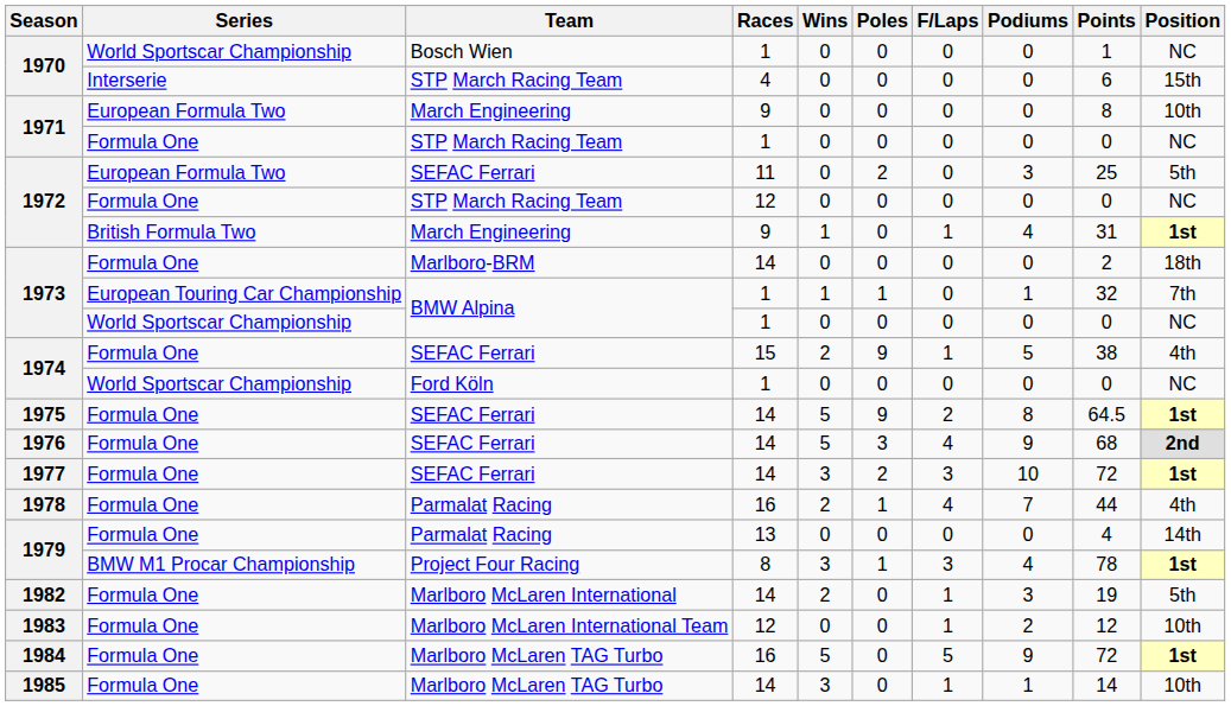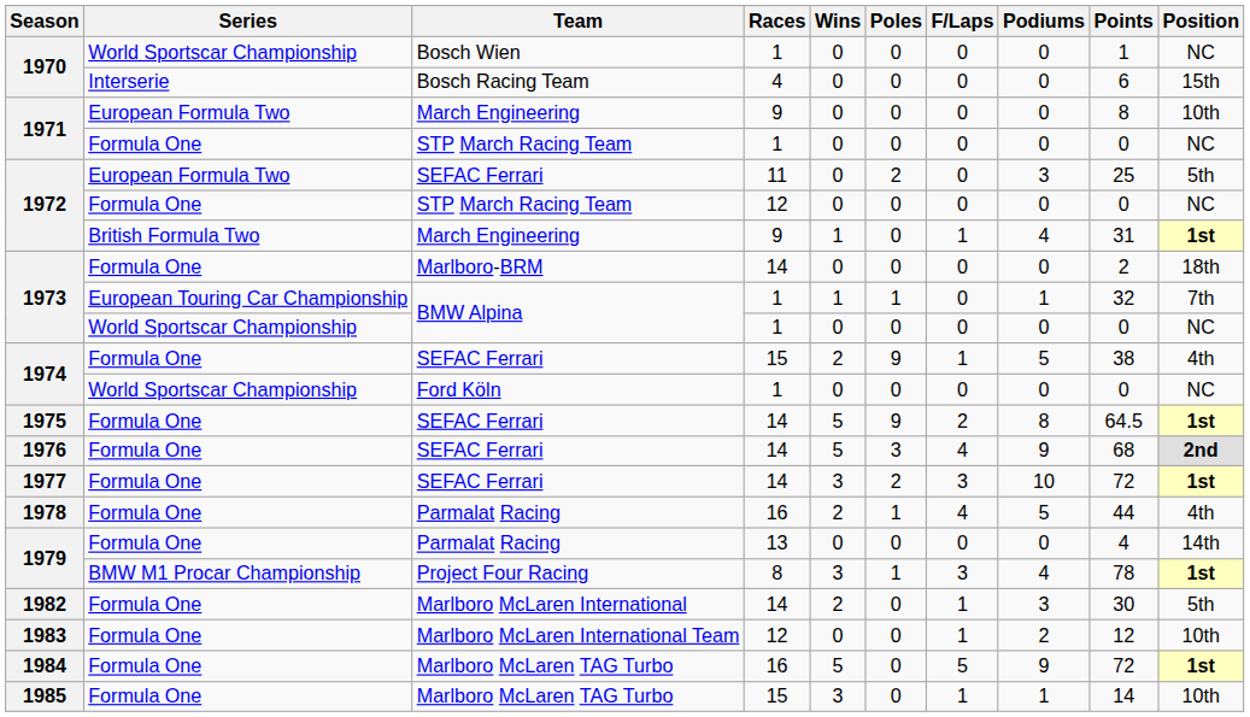 <table class="wikitable" style="font-size: 90%; text-align:center">
 <tr>
 <th>Season</th>
 <th>Series</th>
 <th>Team</th>
 <th>Races</th>
 <th>Wins</th>
 <th>Poles</th>
 <th>F/Laps</th>
 <th>Podiums</th>
 <th>Points</th>
 <th>Position</th>
 </tr>
 <tr>
 <th rowspan="2">1970</th>
 <td align=left><a href='#'>World Sportscar Championship</a></td>
 <td align=left>Bosch Wien</td>
 <td>1</td>
 <td>0</td>
 <td>0</td>
 <td>0</td>
 <td>0</td>
 <td>1</td>
 <td>NC</td>
 </tr>
 <tr>
 <td align=left><a href='#'>Interserie</a></td>
-<td align=left><a href='#'>STP</a> <a href='#'>March Racing Team</a></td>
+<td align=left>Bosch Racing Team</td>
 <td>4</td>
 <td>0</td>
 <td>0</td>
 <td>0</td>
 <td>0</td>
 <td>6</td>
 <td>15th</td>
 </tr>
 <tr>
 <th rowspan=2>1971</th>
 <td align=left><a href='#'>European Formula Two</a></td>
 <td align=left><a href='#'>March Engineering</a></td>
 <td>9</td>
 <td>0</td>
 <td>0</td>
 <td>0</td>
 <td>0</td>
 <td>8</td>
 <td>10th</td>
 </tr>
 <tr>
 <td align=left><a href='#'>Formula One</a></td>
 <td align=left><a href='#'>STP</a> <a href='#'>March Racing Team</a></td>
 <td>1</td>
 <td>0</td>
 <td>0</td>
 <td>0</td>
 <td>0</td>
 <td>0</td>
 <td>NC</td>
 </tr>
 <tr>
 <th rowspan=3>1972</th>
 <td align=left><a href='#'>European Formula Two</a></td>
 <td align=left><a href='#'>SEFAC Ferrari</a></td>
 <td>11</td>
 <td>0</td>
 <td>2</td>
 <td>0</td>
 <td>3</td>
 <td>25</td>
 <td>5th</td>
 </tr>
 <tr>
 <td align=left><a href='#'>Formula One</a></td>
 <td align=left><a href='#'>STP</a> <a href='#'>March Racing Team</a></td>
 <td>12</td>
 <td>0</td>
 <td>0</td>
 <td>0</td>
 <td>0</td>
 <td>0</td>
 <td>NC</td>
 </tr>
 <tr>
 <td align=left><a href='#'>British Formula Two</a></td>
 <td align=left><a href='#'>March Engineering</a></td>
 <td>9</td>
 <td>1</td>
 <td>0</td>
 <td>1</td>
 <td>4</td>
 <td>31</td>
 <td style="background:#FFFFBF"><strong>1st</strong></td>
 </tr>
 <tr>
 <th rowspan=3>1973</th>
 <td align=left><a href='#'>Formula One</a></td>
 <td align=left><a href='#'>Marlboro</a>-<a href='#'>BRM</a></td>
 <td>14</td>
 <td>0</td>
 <td>0</td>
 <td>0</td>
 <td>0</td>
 <td>2</td>
 <td>18th</td>
 </tr>
 <tr>
 <td align=left nowrap><a href='#'>European Touring Car Championship</a></td>
 <td rowspan="2" style="text-align:left"><a href='#'>BMW Alpina</a></td>
 <td>1</td>
 <td>1</td>
 <td>1</td>
 <td>0</td>
 <td>1</td>
 <td>32</td>
 <td>7th</td>
 </tr>
 <tr>
 <td align=left><a href='#'>World Sportscar Championship</a></td>
 <td>1</td>
 <td>0</td>
 <td>0</td>
 <td>0</td>
 <td>0</td>
 <td>0</td>
 <td>NC</td>
 </tr>
 <tr>
 <th rowspan=2>1974</th>
 <td align=left><a href='#'>Formula One</a></td>
 <td align=left><a href='#'>SEFAC Ferrari</a></td>
 <td>15</td>
 <td>2</td>
 <td>9</td>
 <td>1</td>
 <td>5</td>
 <td>38</td>
 <td>4th</td>
 </tr>
 <tr>
 <td align=left><a href='#'>World Sportscar Championship</a></td>
 <td align=left><a href='#'>Ford Köln</a></td>
 <td>1</td>
 <td>0</td>
 <td>0</td>
 <td>0</td>
 <td>0</td>
 <td>0</td>
 <td>NC</td>
 </tr>
 <tr>
 <th>1975</th>
 <td align=left><a href='#'>Formula One</a></td>
 <td align=left><a href='#'>SEFAC Ferrari</a></td>
 <td>14</td>
 <td>5</td>
 <td>9</td>
 <td>2</td>
 <td>8</td>
 <td>64.5</td>
 <td style="background:#FFFFBF"><strong>1st</strong></td>
 </tr>
 <tr>
 <th>1976</th>
 <td align=left><a href='#'>Formula One</a></td>
 <td align=left><a href='#'>SEFAC Ferrari</a></td>
 <td>14</td>
 <td>5</td>
 <td>3</td>
 <td>4</td>
 <td>9</td>
 <td>68</td>
 <td style="background:#DFDFDF"><strong>2nd</strong></td>
 </tr>
 <tr>
 <th>1977</th>
 <td align=left><a href='#'>Formula One</a></td>
 <td align=left><a href='#'>SEFAC Ferrari</a></td>
 <td>14</td>
 <td>3</td>
 <td>2</td>
 <td>3</td>
 <td>10</td>
 <td>72</td>
 <td style="background:#FFFFBF"><strong>1st</strong></td>
 </tr>
 <tr>
 <th>1978</th>
 <td align=left><a href='#'>Formula One</a></td>
 <td align=left><a href='#'>Parmalat</a> <a href='#'>Racing</a></td>
 <td>16</td>
 <td>2</td>
 <td>1</td>
 <td>4</td>
-<td>7</td>
+<td>5</td>
 <td>44</td>
 <td>4th</td>
 </tr>
 <tr>
 <th rowspan=2>1979</th>
 <td align=left><a href='#'>Formula One</a></td>
 <td align=left><a href='#'>Parmalat</a> <a href='#'>Racing</a></td>
 <td>13</td>
 <td>0</td>
 <td>0</td>
 <td>0</td>
 <td>0</td>
 <td>4</td>
 <td>14th</td>
 </tr>
 <tr>
 <td align=left><a href='#'>BMW M1 Procar Championship</a></td>
 <td align=left><a href='#'>Project Four Racing</a></td>
 <td>8</td>
 <td>3</td>
 <td>1</td>
 <td>3</td>
 <td>4</td>
 <td>78</td>
 <td style="background:#FFFFBF"><strong>1st</strong></td>
 </tr>
 <tr>
 <th>1982</th>
 <td align=left><a href='#'>Formula One</a></td>
 <td align=left><a href='#'>Marlboro</a> <a href='#'>McLaren International</a></td>
 <td>14</td>
 <td>2</td>
 <td>0</td>
 <td>1</td>
 <td>3</td>
-<td>19</td>
+<td>30</td>
 <td>5th</td>
 </tr>
 <tr>
 <th>1983</th>
 <td align=left><a href='#'>Formula One</a></td>
 <td align=left><a href='#'>Marlboro</a> <a href='#'>McLaren International Team</a></td>
 <td>12</td>
 <td>0</td>
 <td>0</td>
 <td>1</td>
 <td>2</td>
 <td>12</td>
 <td>10th</td>
 </tr>
 <tr>
 <th>1984</th>
 <td align=left><a href='#'>Formula One</a></td>
 <td align=left><a href='#'>Marlboro</a> <a href='#'>McLaren</a> <a href='#'>TAG Turbo</a></td>
 <td>16</td>
 <td>5</td>
 <td>0</td>
 <td>5</td>
 <td>9</td>
 <td>72</td>
 <td style="background:#FFFFBF"><strong>1st</strong></td>
 </tr>
 <tr>
 <th>1985</th>
 <td align=left><a href='#'>Formula One</a></td>
 <td align=left nowrap><a href='#'>Marlboro</a> <a href='#'>McLaren</a> <a href='#'>TAG Turbo</a></td>
-<td>14</td>
+<td>15</td>
 <td>3</td>
 <td>0</td>
 <td>1</td>
 <td>1</td>
 <td>14</td>
 <td>10th</td>
 </tr>
 </table>
